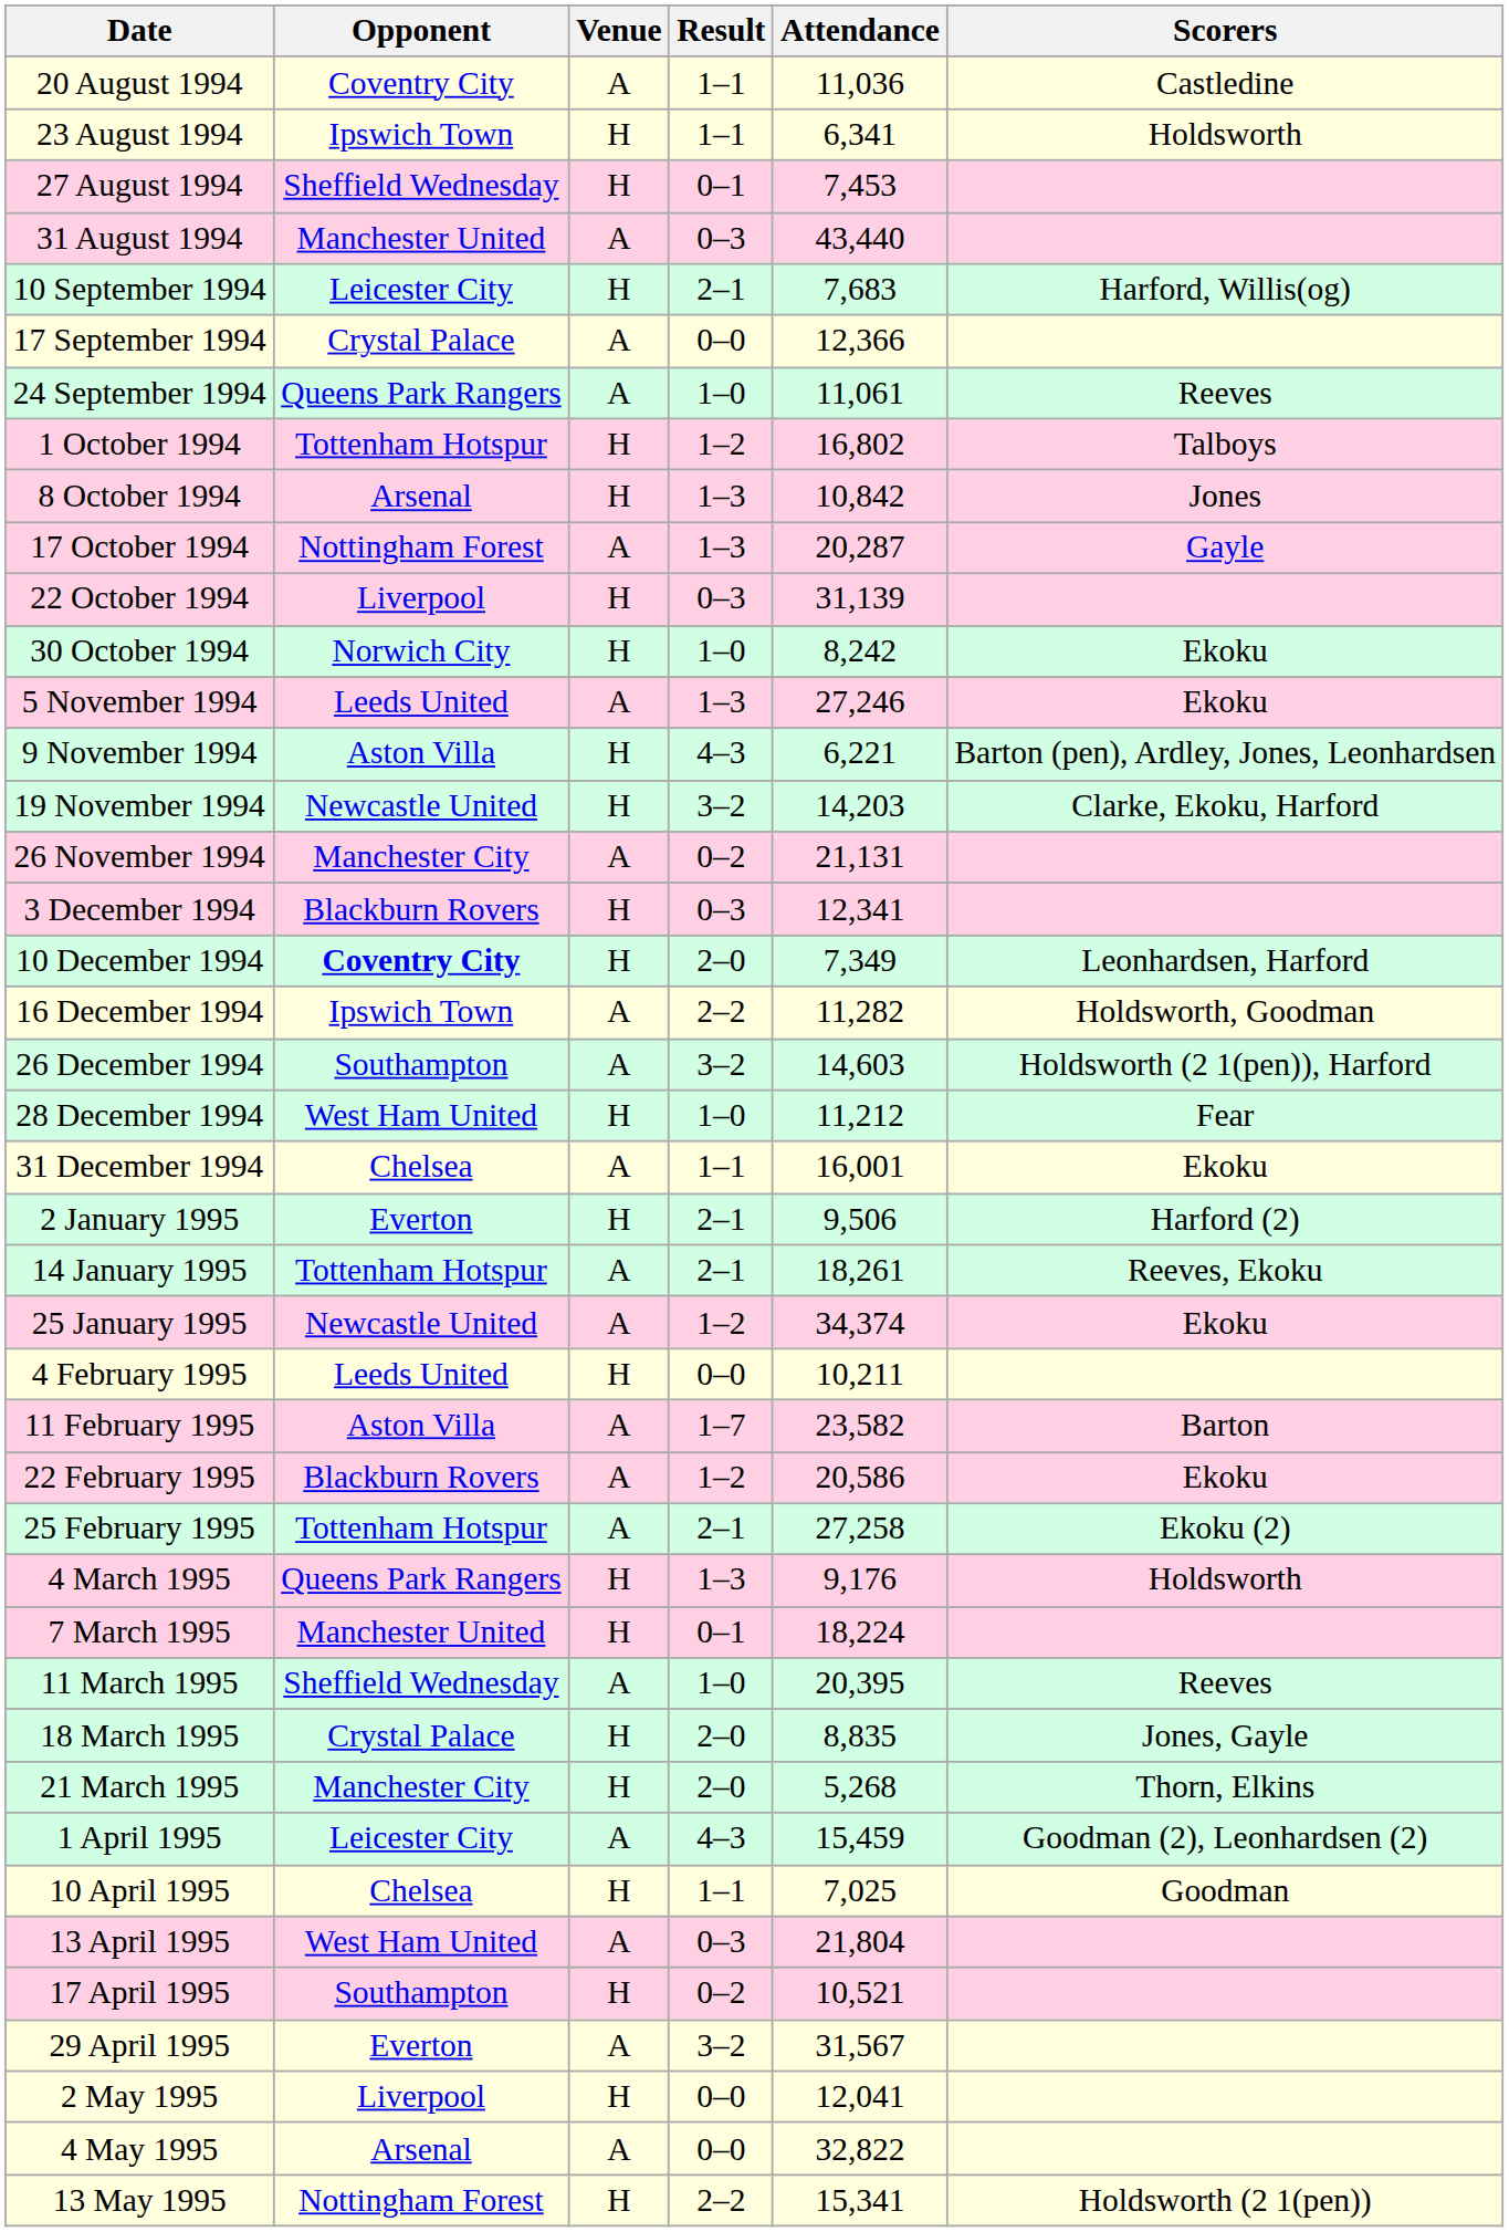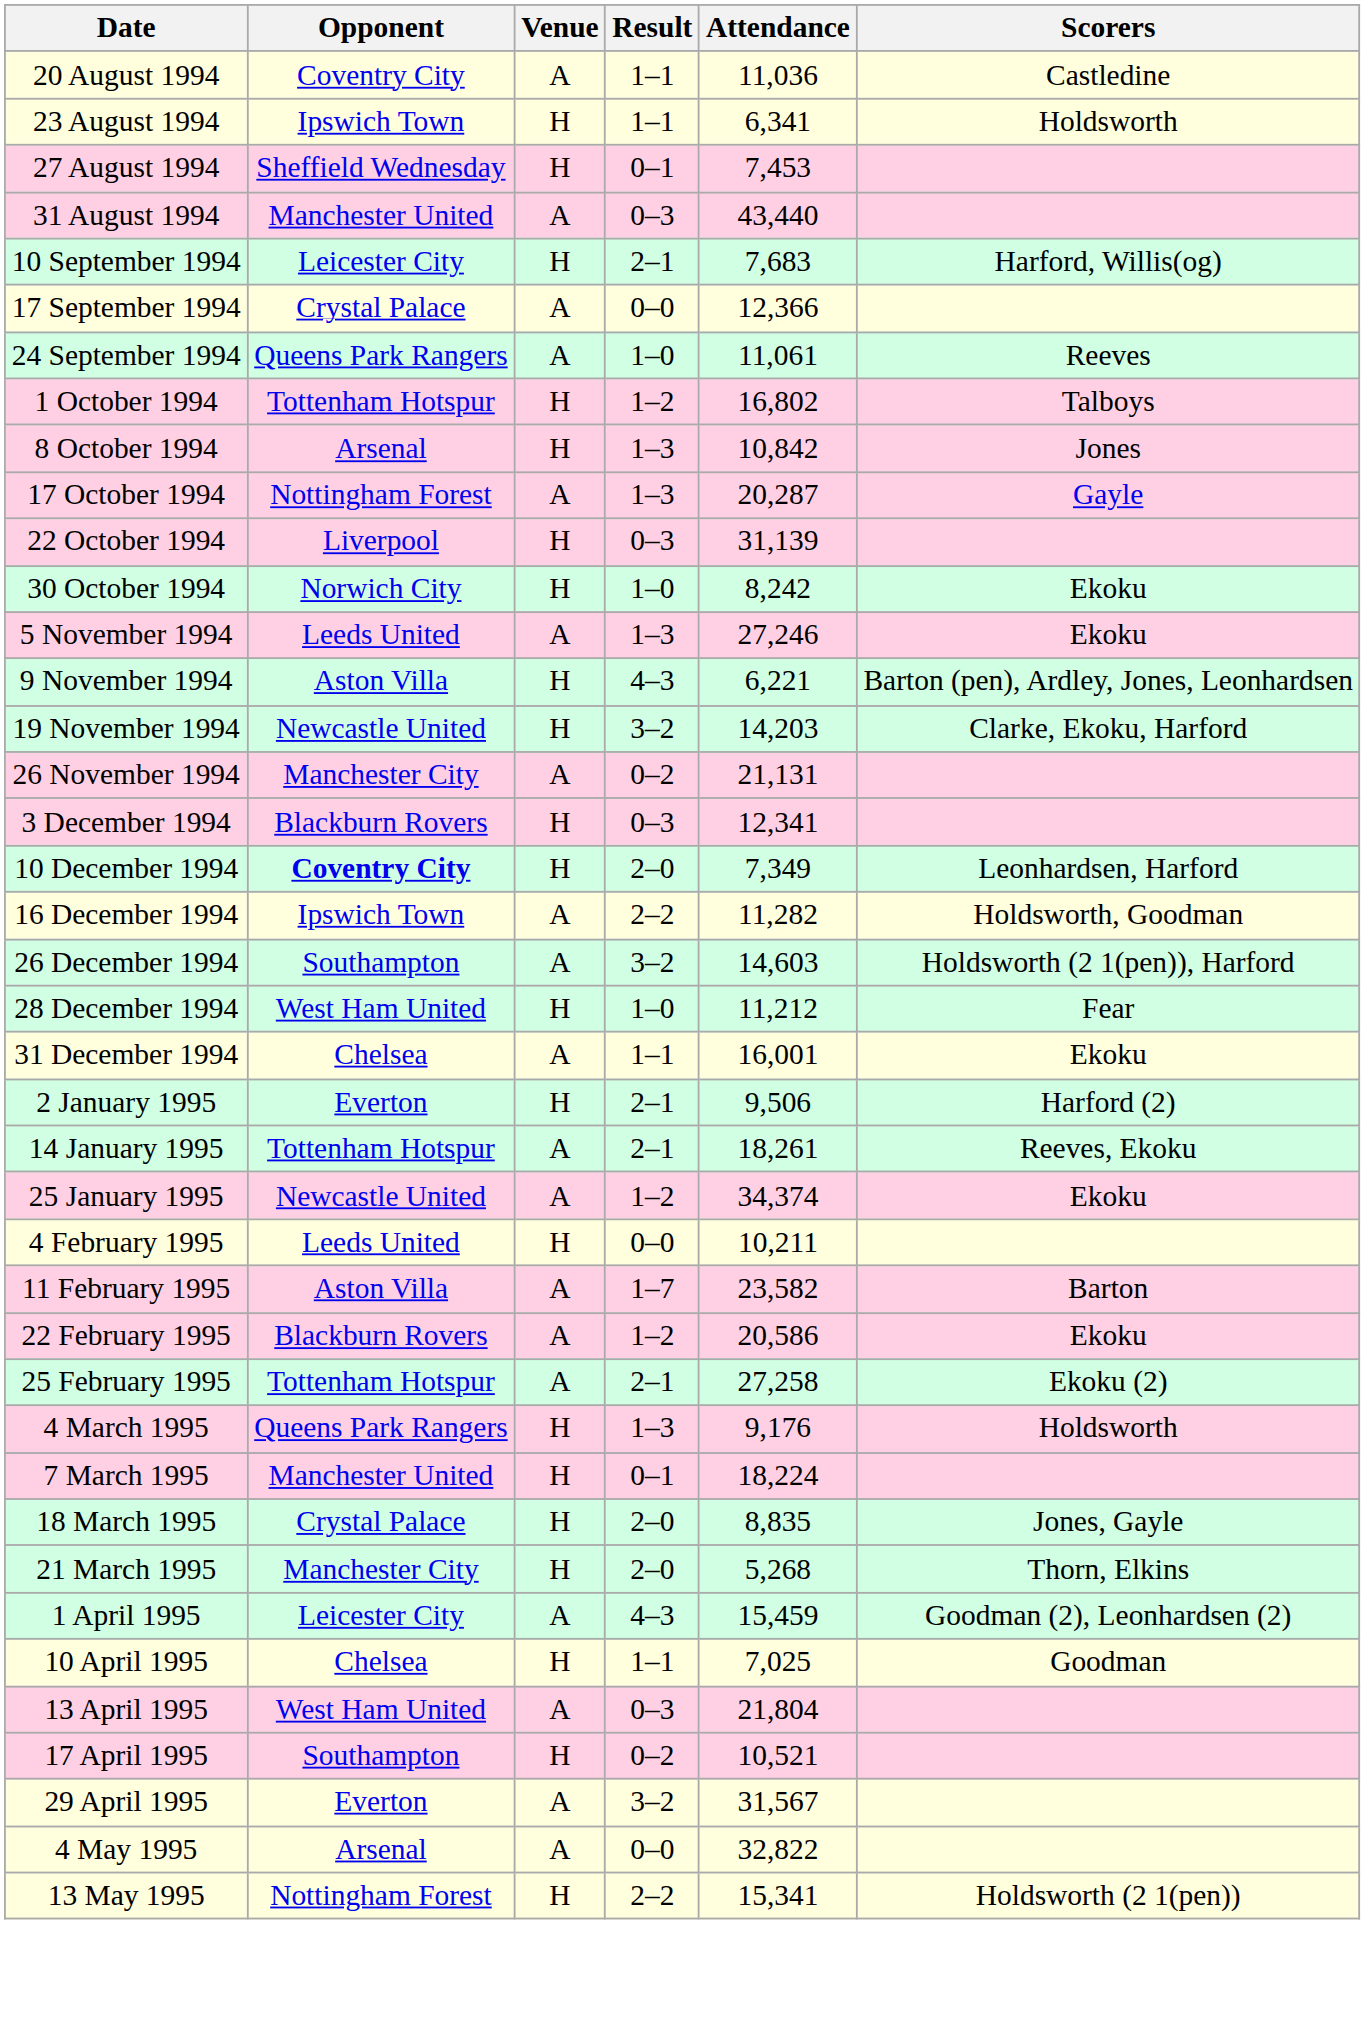 <table class="wikitable sortable" style="text-align:center;">
 <tr>
 <th>Date</th>
 <th>Opponent</th>
 <th>Venue</th>
 <th>Result</th>
 <th>Attendance</th>
 <th>Scorers</th>
 </tr>
 <tr style="background:#ffffdd;">
 <td>20 August 1994</td>
 <td><a href='#'>Coventry City</a></td>
 <td>A</td>
 <td>1–1</td>
 <td>11,036</td>
 <td>Castledine</td>
 </tr>
 <tr style="background:#ffffdd;">
 <td>23 August 1994</td>
 <td><a href='#'>Ipswich Town</a></td>
 <td>H</td>
 <td>1–1</td>
 <td>6,341</td>
 <td>Holdsworth</td>
 </tr>
 <tr style="background:#ffd0e3;">
 <td>27 August 1994</td>
 <td><a href='#'>Sheffield Wednesday</a></td>
 <td>H</td>
 <td>0–1</td>
 <td>7,453</td>
 <td></td>
 </tr>
 <tr style="background:#ffd0e3;">
 <td>31 August 1994</td>
 <td><a href='#'>Manchester United</a></td>
 <td>A</td>
 <td>0–3</td>
 <td>43,440</td>
 <td></td>
 </tr>
 <tr style="background:#d0ffe3;">
 <td>10 September 1994</td>
 <td><a href='#'>Leicester City</a></td>
 <td>H</td>
 <td>2–1</td>
 <td>7,683</td>
 <td>Harford, Willis(og)</td>
 </tr>
 <tr style="background:#ffffdd;">
 <td>17 September 1994</td>
 <td><a href='#'>Crystal Palace</a></td>
 <td>A</td>
 <td>0–0</td>
 <td>12,366</td>
 <td></td>
 </tr>
 <tr style="background:#d0ffe3;">
 <td>24 September 1994</td>
 <td><a href='#'>Queens Park Rangers</a></td>
 <td>A</td>
 <td>1–0</td>
 <td>11,061</td>
 <td>Reeves</td>
 </tr>
 <tr style="background:#ffd0e3;">
 <td>1 October 1994</td>
 <td><a href='#'>Tottenham Hotspur</a></td>
 <td>H</td>
 <td>1–2</td>
 <td>16,802</td>
 <td>Talboys</td>
 </tr>
 <tr style="background:#ffd0e3;">
 <td>8 October 1994</td>
 <td><a href='#'>Arsenal</a></td>
 <td>H</td>
 <td>1–3</td>
 <td>10,842</td>
 <td>Jones</td>
 </tr>
 <tr style="background:#ffd0e3;">
 <td>17 October 1994</td>
 <td><a href='#'>Nottingham Forest</a></td>
 <td>A</td>
 <td>1–3</td>
 <td>20,287</td>
 <td><a href='#'>Gayle</a></td>
 </tr>
 <tr style="background:#ffd0e3;">
 <td>22 October 1994</td>
 <td><a href='#'>Liverpool</a></td>
 <td>H</td>
 <td>0–3</td>
 <td>31,139</td>
 <td></td>
 </tr>
 <tr style="background:#d0ffe3;">
 <td>30 October 1994</td>
 <td><a href='#'>Norwich City</a></td>
 <td>H</td>
 <td>1–0</td>
 <td>8,242</td>
 <td>Ekoku</td>
 </tr>
 <tr style="background:#ffd0e3;">
 <td>5 November 1994</td>
 <td><a href='#'>Leeds United</a></td>
 <td>A</td>
 <td>1–3</td>
 <td>27,246</td>
 <td>Ekoku</td>
 </tr>
 <tr style="background:#d0ffe3;">
 <td>9 November 1994</td>
 <td><a href='#'>Aston Villa</a></td>
 <td>H</td>
 <td>4–3</td>
 <td>6,221</td>
 <td>Barton (pen), Ardley, Jones, Leonhardsen</td>
 </tr>
 <tr style="background:#d0ffe3;">
 <td>19 November 1994</td>
 <td><a href='#'>Newcastle United</a></td>
 <td>H</td>
 <td>3–2</td>
 <td>14,203</td>
 <td>Clarke, Ekoku, Harford</td>
 </tr>
 <tr style="background:#ffd0e3;">
 <td>26 November 1994</td>
 <td><a href='#'>Manchester City</a></td>
 <td>A</td>
 <td>0–2</td>
 <td>21,131</td>
 <td></td>
 </tr>
 <tr style="background:#ffd0e3;">
 <td>3 December 1994</td>
 <td><a href='#'>Blackburn Rovers</a></td>
 <td>H</td>
 <td>0–3</td>
 <td>12,341</td>
 <td></td>
 </tr>
 <tr style="background:#d0ffe3;">
 <td>10 December 1994</td>
 <td><strong><a href='#'>Coventry City</a></strong></td>
 <td>H</td>
 <td>2–0</td>
 <td>7,349</td>
 <td>Leonhardsen, Harford</td>
 </tr>
 <tr style="background:#ffffdd;">
 <td>16 December 1994</td>
 <td><a href='#'>Ipswich Town</a></td>
 <td>A</td>
 <td>2–2</td>
 <td>11,282</td>
 <td>Holdsworth, Goodman</td>
 </tr>
 <tr style="background:#d0ffe3;">
 <td>26 December 1994</td>
 <td><a href='#'>Southampton</a></td>
 <td>A</td>
 <td>3–2</td>
 <td>14,603</td>
 <td>Holdsworth (2 1(pen)), Harford</td>
 </tr>
 <tr style="background:#d0ffe3;">
 <td>28 December 1994</td>
 <td><a href='#'>West Ham United</a></td>
 <td>H</td>
 <td>1–0</td>
 <td>11,212</td>
 <td>Fear</td>
 </tr>
 <tr style="background:#ffffdd;">
 <td>31 December 1994</td>
 <td><a href='#'>Chelsea</a></td>
 <td>A</td>
 <td>1–1</td>
 <td>16,001</td>
 <td>Ekoku</td>
 </tr>
 <tr style="background:#d0ffe3;">
 <td>2 January 1995</td>
 <td><a href='#'>Everton</a></td>
 <td>H</td>
 <td>2–1</td>
 <td>9,506</td>
 <td>Harford (2)</td>
 </tr>
 <tr style="background:#d0ffe3;">
 <td>14 January 1995</td>
 <td><a href='#'>Tottenham Hotspur</a></td>
 <td>A</td>
 <td>2–1</td>
 <td>18,261</td>
 <td>Reeves, Ekoku</td>
 </tr>
 <tr style="background:#ffd0e3;">
 <td>25 January 1995</td>
 <td><a href='#'>Newcastle United</a></td>
 <td>A</td>
 <td>1–2</td>
 <td>34,374</td>
 <td>Ekoku</td>
 </tr>
 <tr style="background:#ffffdd;">
 <td>4 February 1995</td>
 <td><a href='#'>Leeds United</a></td>
 <td>H</td>
 <td>0–0</td>
 <td>10,211</td>
 <td></td>
 </tr>
 <tr style="background:#ffd0e3;">
 <td>11 February 1995</td>
 <td><a href='#'>Aston Villa</a></td>
 <td>A</td>
 <td>1–7</td>
 <td>23,582</td>
 <td>Barton</td>
 </tr>
 <tr style="background:#ffd0e3;">
 <td>22 February 1995</td>
 <td><a href='#'>Blackburn Rovers</a></td>
 <td>A</td>
 <td>1–2</td>
 <td>20,586</td>
 <td>Ekoku</td>
 </tr>
 <tr style="background:#d0ffe3;">
 <td>25 February 1995</td>
 <td><a href='#'>Tottenham Hotspur</a></td>
 <td>A</td>
 <td>2–1</td>
 <td>27,258</td>
 <td>Ekoku (2)</td>
 </tr>
 <tr style="background:#ffd0e3;">
 <td>4 March 1995</td>
 <td><a href='#'>Queens Park Rangers</a></td>
 <td>H</td>
 <td>1–3</td>
 <td>9,176</td>
 <td>Holdsworth</td>
 </tr>
 <tr style="background:#ffd0e3;">
 <td>7 March 1995</td>
 <td><a href='#'>Manchester United</a></td>
 <td>H</td>
 <td>0–1</td>
 <td>18,224</td>
 <td></td>
 </tr>
 <tr style="background:#d0ffe3;">
-<td>11 March 1995</td>
-<td><a href='#'>Sheffield Wednesday</a></td>
-<td>A</td>
-<td>1–0</td>
-<td>20,395</td>
-<td>Reeves</td>
-</tr>
-<tr style="background:#d0ffe3;">
 <td>18 March 1995</td>
 <td><a href='#'>Crystal Palace</a></td>
 <td>H</td>
 <td>2–0</td>
 <td>8,835</td>
 <td>Jones, Gayle</td>
 </tr>
 <tr style="background:#d0ffe3;">
 <td>21 March 1995</td>
 <td><a href='#'>Manchester City</a></td>
 <td>H</td>
 <td>2–0</td>
 <td>5,268</td>
 <td>Thorn, Elkins</td>
 </tr>
 <tr style="background:#d0ffe3;">
 <td>1 April 1995</td>
 <td><a href='#'>Leicester City</a></td>
 <td>A</td>
 <td>4–3</td>
 <td>15,459</td>
 <td>Goodman (2), Leonhardsen (2)</td>
 </tr>
 <tr style="background:#ffffdd;">
 <td>10 April 1995</td>
 <td><a href='#'>Chelsea</a></td>
 <td>H</td>
 <td>1–1</td>
 <td>7,025</td>
 <td>Goodman</td>
 </tr>
 <tr style="background:#ffd0e3;">
 <td>13 April 1995</td>
 <td><a href='#'>West Ham United</a></td>
 <td>A</td>
 <td>0–3</td>
 <td>21,804</td>
 <td></td>
 </tr>
 <tr style="background:#ffd0e3;">
 <td>17 April 1995</td>
 <td><a href='#'>Southampton</a></td>
 <td>H</td>
 <td>0–2</td>
 <td>10,521</td>
 <td></td>
 </tr>
 <tr style="background:#ffffdd;">
 <td>29 April 1995</td>
 <td><a href='#'>Everton</a></td>
 <td>A</td>
 <td>3–2</td>
 <td>31,567</td>
 <td></td>
 </tr>
 <tr style="background:#ffffdd;">
-<td>2 May 1995</td>
-<td><a href='#'>Liverpool</a></td>
-<td>H</td>
-<td>0–0</td>
-<td>12,041</td>
-<td></td>
-</tr>
-<tr style="background:#ffffdd;">
 <td>4 May 1995</td>
 <td><a href='#'>Arsenal</a></td>
 <td>A</td>
 <td>0–0</td>
 <td>32,822</td>
 <td></td>
 </tr>
 <tr style="background:#ffffdd;">
 <td>13 May 1995</td>
 <td><a href='#'>Nottingham Forest</a></td>
 <td>H</td>
 <td>2–2</td>
 <td>15,341</td>
 <td>Holdsworth (2 1(pen))</td>
 </tr>
 </table>
